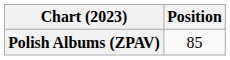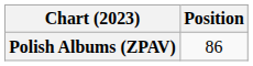 <table class="wikitable plainrowheaders sortable" style="text-align:center">
 <tr>
 <th scope="col">Chart (2023)</th>
 <th scope="col">Position</th>
 </tr>
 <tr>
 <th scope="row">Polish Albums (ZPAV)</th>
-<td>85</td>
+<td>86</td>
 </tr>
 </table>
